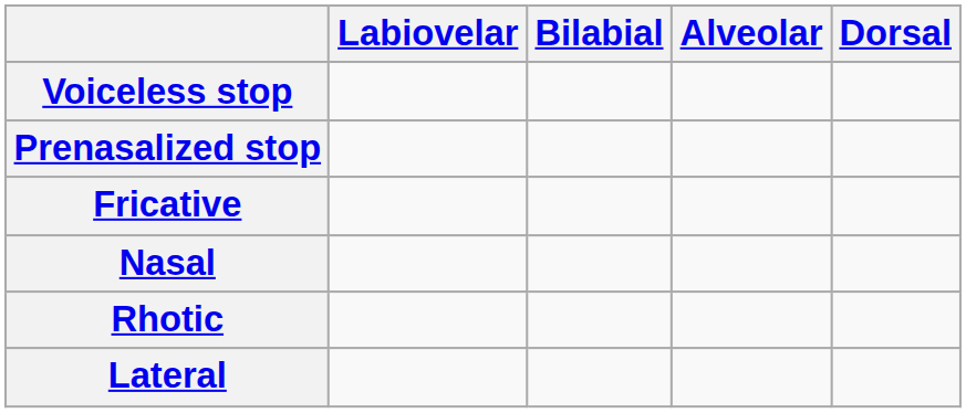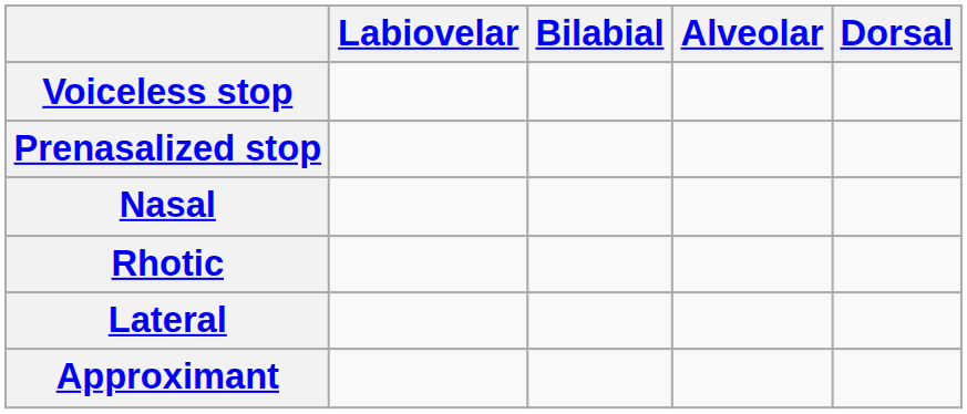 <table class="wikitable" style="text-align:center;">
 <tr>
 <th></th>
 <th><a href='#'>Labiovelar</a></th>
 <th><a href='#'>Bilabial</a></th>
 <th><a href='#'>Alveolar</a></th>
 <th><a href='#'>Dorsal</a></th>
 </tr>
 <tr>
 <th><a href='#'>Voiceless stop</a></th>
 <td> </td>
 <td></td>
 <td> </td>
 <td> </td>
 </tr>
 <tr>
 <th><a href='#'>Prenasalized stop</a></th>
 <td></td>
 <td> </td>
 <td> </td>
 <td></td>
 </tr>
 <tr>
-<th><a href='#'>Fricative</a></th>
-<td></td>
-<td> </td>
-<td> </td>
-<td> </td>
-</tr>
-<tr>
 <th><a href='#'>Nasal</a></th>
 <td> </td>
 <td> </td>
 <td> </td>
 <td> </td>
 </tr>
 <tr>
 <th><a href='#'>Rhotic</a></th>
 <td></td>
 <td></td>
 <td> </td>
 <td></td>
 </tr>
 <tr>
 <th><a href='#'>Lateral</a></th>
 <td></td>
 <td></td>
 <td> </td>
 <td></td>
 </tr>
+<tr>
+<th><a href='#'>Approximant</a></th>
+<td> </td>
+<td></td>
+<td></td>
+<td></td>
+</tr>
 </table>
